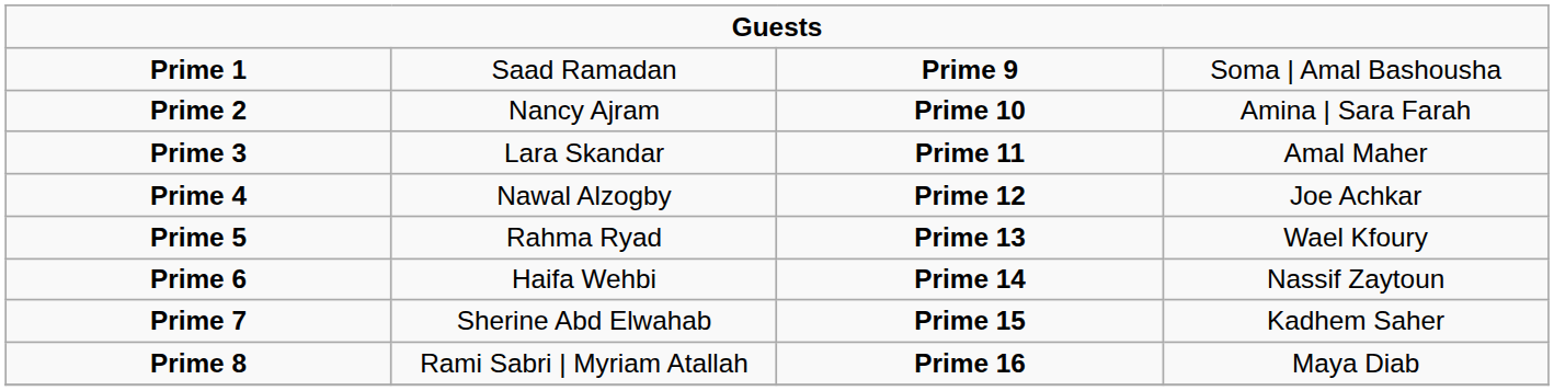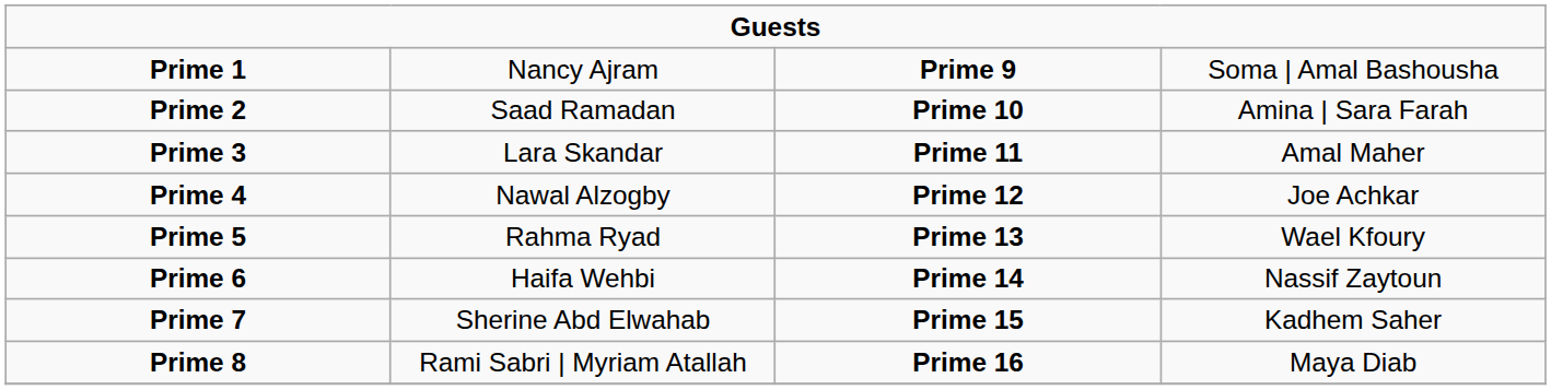 <table class="wikitable" style="font-size:90%; text-align:center; width: 66%; margin-left: auto;table-layout:fixed; margin-right: auto;">
 <tr>
 <td colspan="4"><strong>Guests</strong></td>
 </tr>
 <tr>
 <td><strong>Prime 1</strong></td>
-<td Saber Rebai>Saad Ramadan</td>
+<td>Nancy Ajram</td>
 <td><strong>Prime 9</strong></td>
 <td Joseph Attieh>Soma | Amal Bashousha</td>
 </tr>
 <tr>
 <td><strong>Prime 2</strong></td>
-<td>Nancy Ajram</td>
+<td Saber Rebai>Saad Ramadan</td>
 <td><strong>Prime 10</strong></td>
 <td Marwan Khoury>Amina | Sara Farah</td>
 </tr>
 <tr>
 <td><strong>Prime 3</strong></td>
 <td Fares Karam>Lara Skandar</td>
 <td><strong>Prime 11</strong></td>
 <td Moein Sherif>Amal Maher</td>
 </tr>
 <tr>
 <td><strong>Prime 4</strong></td>
 <td>Nawal Alzogby</td>
 <td><strong>Prime 12</strong></td>
 <td Angham>Joe Achkar</td>
 </tr>
 <tr>
 <td><strong>Prime 5</strong></td>
 <td Melhem Zein>Rahma Ryad</td>
 <td><strong>Prime 13</strong></td>
 <td Elissa>Wael Kfoury</td>
 </tr>
 <tr>
 <td><strong>Prime 6</strong></td>
 <td>Haifa Wehbi</td>
 <td><strong>Prime 14</strong></td>
 <td Yara>Nassif Zaytoun</td>
 </tr>
 <tr>
 <td><strong>Prime 7</strong></td>
 <td>Sherine Abd Elwahab</td>
 <td><strong>Prime 15</strong></td>
 <td>Kadhem Saher</td>
 </tr>
 <tr>
 <td><strong>Prime 8</strong></td>
 <td Carole Smaha>Rami Sabri | Myriam Atallah</td>
 <td><strong>Prime 16</strong></td>
 <td Faudel>Maya Diab</td>
 </tr>
 <tr>
 </tr>
 </table>
